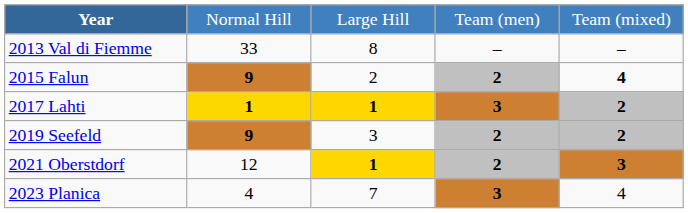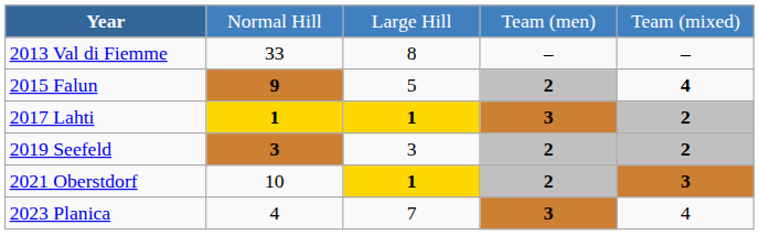 <table class="wikitable" style="font-size:95%; text-align:center; border:grey solid 1px; border-collapse:collapse;">
 <tr style="background-color:#369; color:white;">
 <td rowspan="2" colspan="1" width="150px"><strong>Year</strong></td>
 </tr>
 <tr style="background-color:#4180be; color:white;">
 <td width=100px>Normal Hill</td>
 <td width=100px>Large Hill</td>
 <td width=100px>Team (men)</td>
 <td width=100px>Team (mixed)</td>
 </tr>
 <tr style="background-color:#8CB2D8; color:white;">
 </tr>
 <tr>
 <td align="left"> <a href='#'>2013 Val di Fiemme</a></td>
 <td>33</td>
 <td>8</td>
 <td>–</td>
 <td>–</td>
 </tr>
 <tr>
 <td align="left"> <a href='#'>2015 Falun</a></td>
 <td style="background:#cd7f32;"><strong>9</strong></td>
-<td>2</td>
+<td>5</td>
 <td style="background:silver;"><strong>2</strong></td>
 <td><strong>4</strong></td>
 </tr>
 <tr>
 <td align="left"> <a href='#'>2017 Lahti</a></td>
 <td style="background:gold;"><strong>1</strong></td>
 <td style="background:gold;"><strong>1</strong></td>
 <td style="background:#cd7f32;"><strong>3</strong></td>
 <td style="background:silver;"><strong>2</strong></td>
 </tr>
 <tr>
 <td align="left"> <a href='#'>2019 Seefeld</a></td>
-<td style="background:#cd7f32;"><strong>9</strong></td>
+<td style="background:#cd7f32;"><strong>3</strong></td>
 <td>3</td>
 <td style="background:silver;"><strong>2</strong></td>
 <td style="background:silver;"><strong>2</strong></td>
 </tr>
 <tr>
 <td align="left"> <a href='#'>2021 Oberstdorf</a></td>
-<td>12</td>
+<td>10</td>
 <td style="background:gold;"><strong>1</strong></td>
 <td style="background:silver;"><strong>2</strong></td>
 <td style="background:#cd7f32;"><strong>3</strong></td>
 </tr>
 <tr>
 <td align="left"> <a href='#'>2023 Planica</a></td>
 <td>4</td>
 <td>7</td>
 <td style="background:#cd7f32;"><strong>3</strong></td>
 <td>4</td>
 </tr>
 </table>
